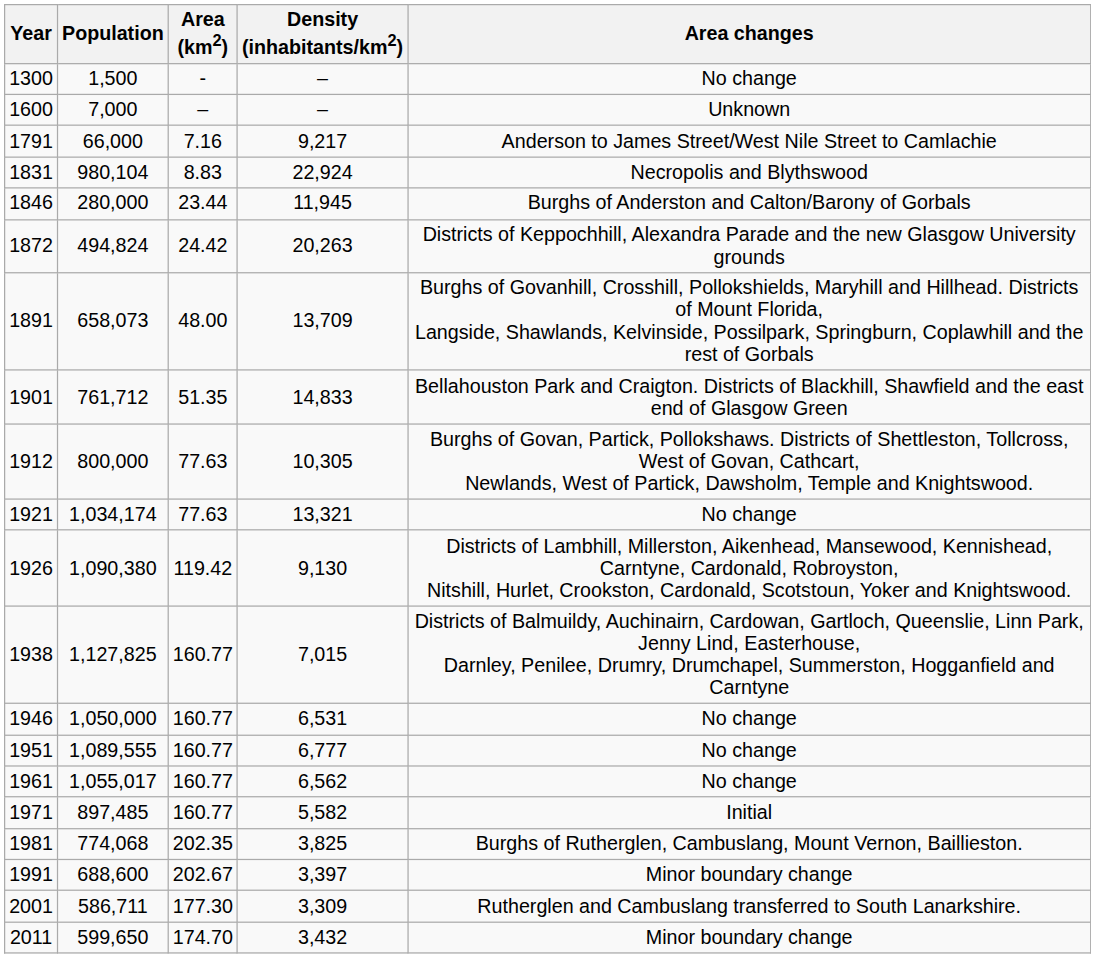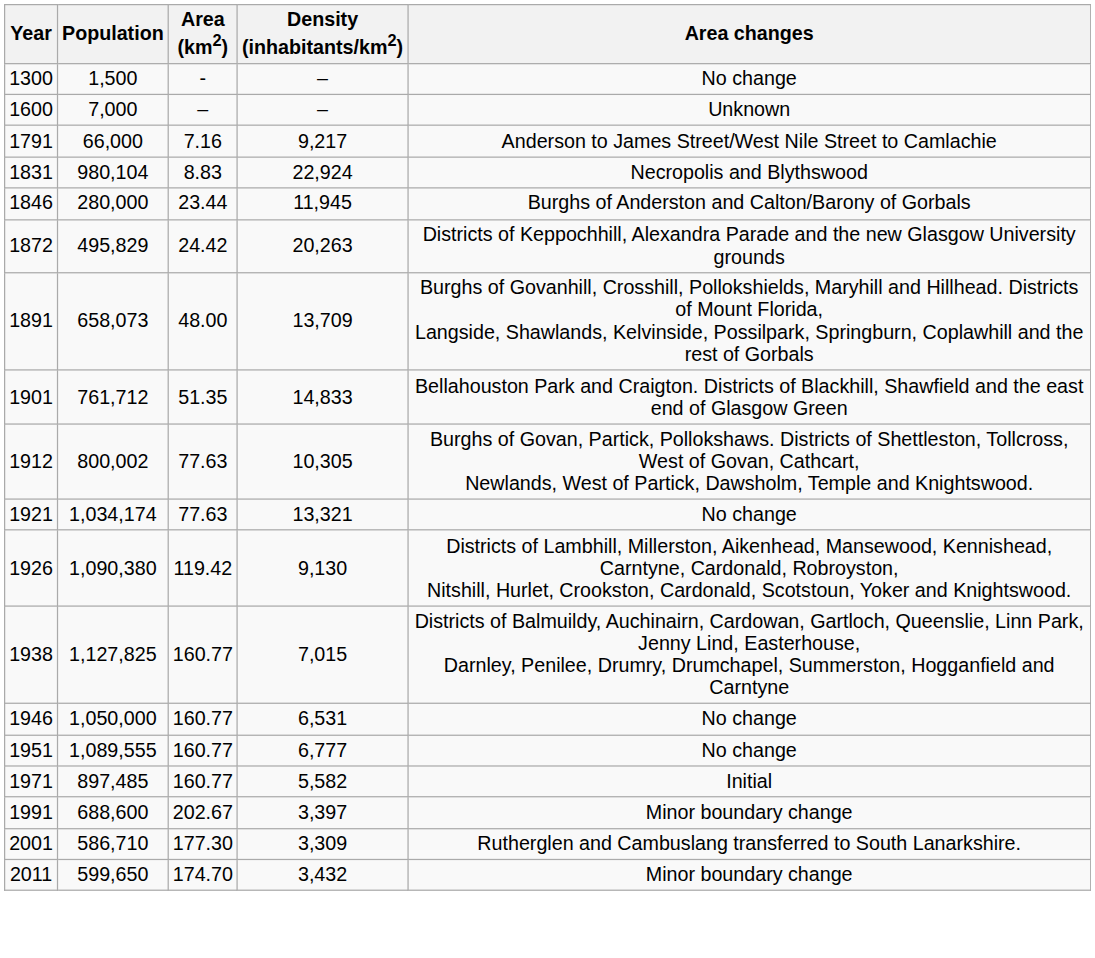 <table class="wikitable collapsible collapsed" width="100%">
 <tr>
 <th data-sort-type="year">Year</th>
 <th>Population</th>
 <th>Area <br> (km<sup>2</sup>)</th>
 <th>Density <br> (inhabitants/km<sup>2</sup>)</th>
 <th>Area changes</th>
 </tr>
 <tr align="center">
 <td>1300</td>
 <td>1,500</td>
 <td>-</td>
 <td>–</td>
 <td>No change</td>
 </tr>
 <tr align="center">
 <td>1600</td>
 <td>7,000</td>
 <td>–</td>
 <td>–</td>
 <td>Unknown</td>
 </tr>
 <tr align="center">
 <td>1791</td>
 <td>66,000</td>
 <td>7.16</td>
 <td>9,217</td>
 <td>Anderson to James Street/West Nile Street to Camlachie</td>
 </tr>
 <tr align="center">
 <td>1831</td>
 <td>980,104</td>
 <td>8.83</td>
 <td>22,924</td>
 <td>Necropolis and Blythswood</td>
 </tr>
 <tr align="center">
 <td>1846</td>
 <td>280,000</td>
 <td>23.44</td>
 <td>11,945</td>
 <td>Burghs of Anderston and Calton/Barony of Gorbals</td>
 </tr>
 <tr align="center">
 <td>1872</td>
-<td>494,824</td>
+<td>495,829</td>
 <td>24.42</td>
 <td>20,263</td>
 <td>Districts of Keppochhill, Alexandra Parade and the new Glasgow University grounds</td>
 </tr>
 <tr align="center">
 <td>1891</td>
 <td>658,073</td>
 <td>48.00</td>
 <td>13,709</td>
 <td>Burghs of Govanhill, Crosshill, Pollokshields, Maryhill and Hillhead. Districts of Mount Florida, <br> Langside, Shawlands, Kelvinside, Possilpark, Springburn, Coplawhill and the rest of Gorbals</td>
 </tr>
 <tr align="center">
 <td>1901</td>
 <td>761,712</td>
 <td>51.35</td>
 <td>14,833</td>
 <td>Bellahouston Park and Craigton. Districts of Blackhill, Shawfield and the east end of Glasgow Green</td>
 </tr>
 <tr align="center">
 <td>1912</td>
-<td>800,000</td>
+<td>800,002</td>
 <td>77.63</td>
 <td>10,305</td>
 <td>Burghs of Govan, Partick, Pollokshaws. Districts of Shettleston, Tollcross, West of Govan, Cathcart, <br> Newlands, West of Partick, Dawsholm, Temple and Knightswood.</td>
 </tr>
 <tr align="center">
 <td>1921</td>
 <td>1,034,174</td>
 <td>77.63</td>
 <td>13,321</td>
 <td>No change</td>
 </tr>
 <tr align="center">
 <td>1926</td>
 <td>1,090,380</td>
 <td>119.42</td>
 <td>9,130</td>
 <td>Districts of Lambhill, Millerston, Aikenhead, Mansewood, Kennishead, Carntyne, Cardonald, Robroyston, <br> Nitshill, Hurlet, Crookston, Cardonald, Scotstoun, Yoker and Knightswood.</td>
 </tr>
 <tr align="center">
 <td>1938</td>
 <td>1,127,825</td>
 <td>160.77</td>
 <td>7,015</td>
 <td>Districts of Balmuildy, Auchinairn, Cardowan, Gartloch, Queenslie, Linn Park, Jenny Lind, Easterhouse, <br> Darnley, Penilee, Drumry, Drumchapel, Summerston, Hogganfield and Carntyne</td>
 </tr>
 <tr align="center">
 <td>1946</td>
 <td>1,050,000</td>
 <td>160.77</td>
 <td>6,531</td>
 <td>No change</td>
 </tr>
 <tr align="center">
 <td>1951</td>
 <td>1,089,555</td>
 <td>160.77</td>
 <td>6,777</td>
 <td>No change</td>
 </tr>
 <tr align="center">
-<td>1961</td>
-<td>1,055,017</td>
-<td>160.77</td>
-<td>6,562</td>
-<td>No change</td>
-</tr>
-<tr align="center">
 <td>1971</td>
 <td>897,485</td>
 <td>160.77</td>
 <td>5,582</td>
 <td>Initial</td>
-</tr>
-<tr align="center">
-<td>1981</td>
-<td>774,068</td>
-<td>202.35</td>
-<td>3,825</td>
-<td>Burghs of Rutherglen, Cambuslang, Mount Vernon, Baillieston.</td>
 </tr>
 <tr align="center">
 <td>1991</td>
 <td>688,600</td>
 <td>202.67</td>
 <td>3,397</td>
 <td>Minor boundary change</td>
 </tr>
 <tr align="center">
 <td>2001</td>
-<td>586,711</td>
+<td>586,710</td>
 <td>177.30</td>
 <td>3,309</td>
 <td>Rutherglen and Cambuslang transferred to South Lanarkshire.</td>
 </tr>
 <tr align="center">
 <td>2011</td>
 <td>599,650</td>
 <td>174.70</td>
 <td>3,432</td>
 <td>Minor boundary change</td>
 </tr>
 </table>
